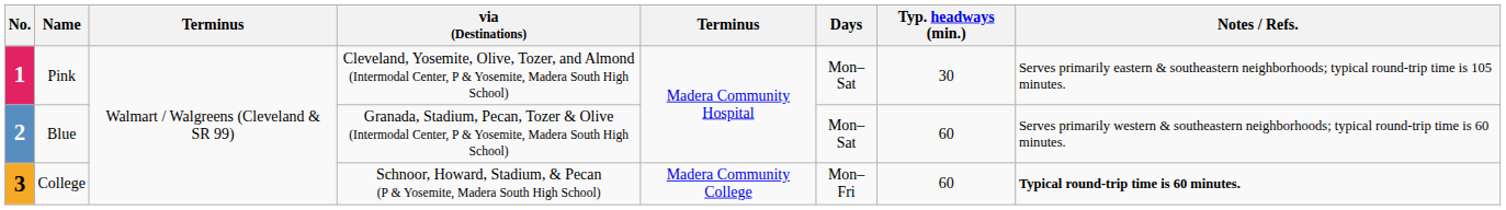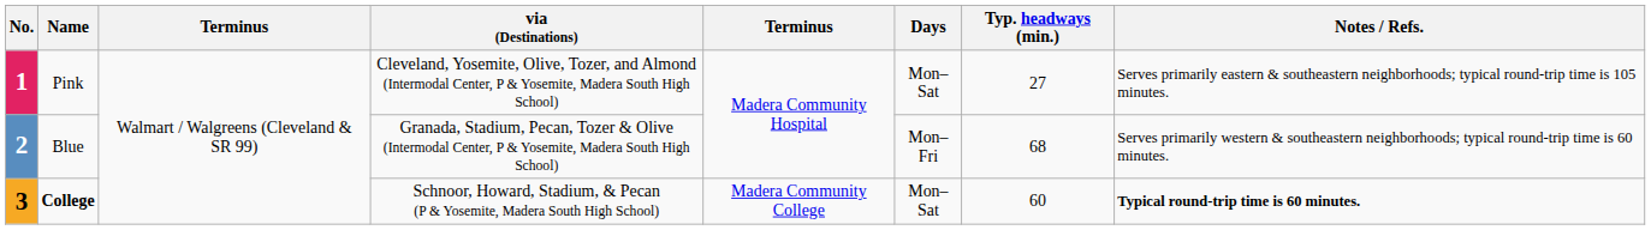 <table class="wikitable sortable" style="font-size:100%;text-align:center;">
 <tr>
 <th>No.</th>
 <th>Name</th>
 <th>Terminus</th>
 <th>via<br><small>(Destinations)</small></th>
 <th>Terminus</th>
 <th>Days</th>
 <th>Typ. <a href='#'>headways</a> (min.)</th>
 <th class="unsortable">Notes / Refs.</th>
 </tr>
 <tr>
 <th style="background:#e22263;color:#fff;font-size:150%;">1</th>
 <td>Pink</td>
 <td rowspan=3>Walmart / Walgreens (Cleveland & SR 99)</td>
 <td>Cleveland, Yosemite, Olive, Tozer, and Almond<br><small>(Intermodal Center, P & Yosemite, Madera South High School)</small></td>
 <td rowspan=2><a href='#'>Madera Community Hospital</a></td>
 <td>Mon–Sat</td>
-<td>30</td>
+<td>27</td>
 <td style="font-size:90%;text-align:left;">Serves primarily eastern & southeastern neighborhoods; typical round-trip time is 105 minutes.</td>
 </tr>
 <tr>
 <th style="background:#588dbf;color:#fff;font-size:150%;">2</th>
 <td>Blue</td>
 <td>Granada, Stadium, Pecan, Tozer & Olive<br><small>(Intermodal Center, P & Yosemite, Madera South High School)</small></td>
-<td>Mon–Sat</td>
-<td>60</td>
+<td>Mon–Fri</td>
+<td>68</td>
 <td style="font-size:90%;text-align:left;">Serves primarily western & southeastern neighborhoods; typical round-trip time is 60 minutes.</td>
 </tr>
 <tr>
 <th style="background:#f6a924;color:#000;font-size:150%;">3</th>
-<td>College</td>
+<td><strong>College</strong></td>
 <td>Schnoor, Howard, Stadium, & Pecan<br><small>(P & Yosemite, Madera South High School)</small></td>
 <td><a href='#'>Madera Community College</a></td>
-<td>Mon–Fri</td>
+<td>Mon–Sat</td>
 <td>60</td>
 <td style="font-size:90%;text-align:left;"><strong>Typical round-trip time is 60 minutes.</strong></td>
 </tr>
 </table>
